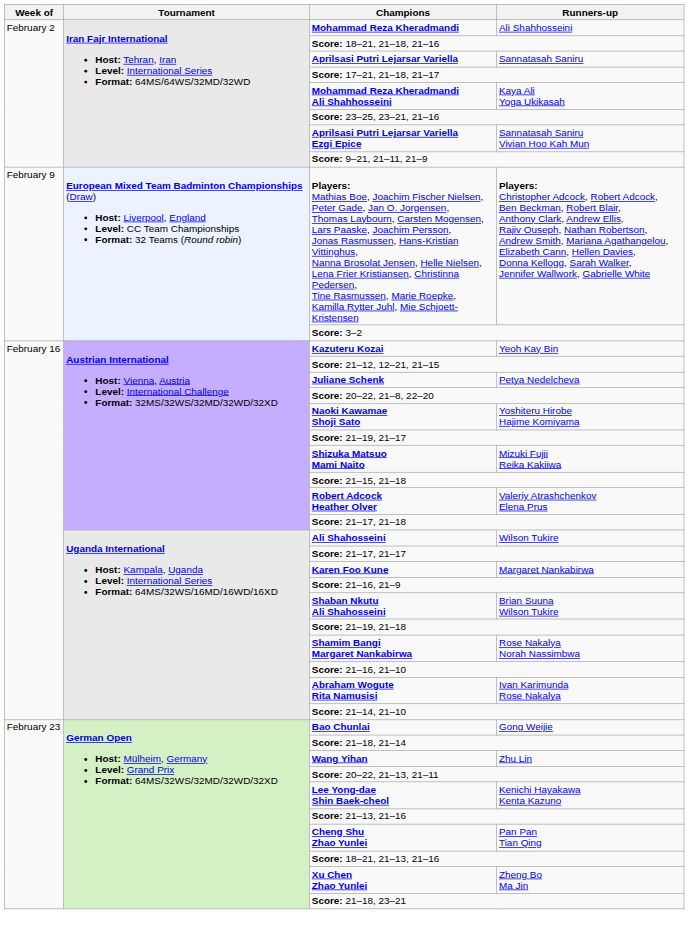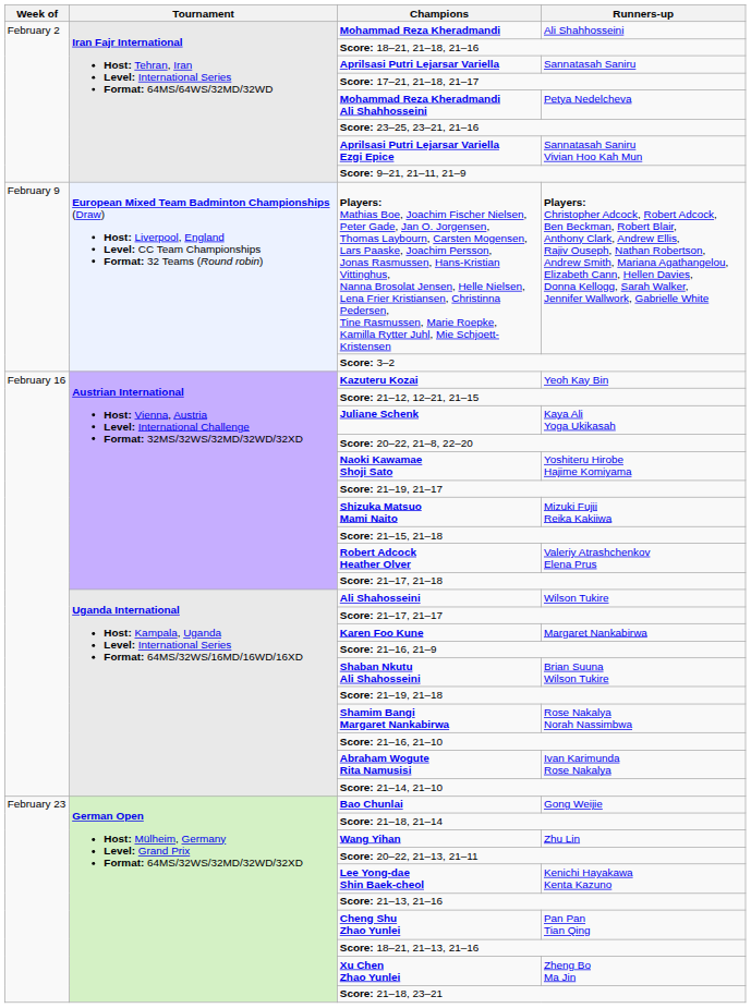 <table class=wikitable style=font-size:85%>
 <tr>
 <th width=75>Week of</th>
 <th width=330>Tournament</th>
 <th width=250>Champions</th>
 <th width=250>Runners-up</th>
 </tr>
 <tr valign=top>
 <td rowspan=8>February 2</td>
 <td style="background:#E9E9E9;" rowspan="8"><br><strong><a href='#'>Iran Fajr International</a></strong><ul><li><strong>Host:</strong> <a href='#'>Tehran</a>, <a href='#'>Iran</a></li><li><strong>Level:</strong> <a href='#'>International Series</a></li><li><strong>Format:</strong> 64MS/64WS/32MD/32WD</li></ul></td>
 <td><strong> <a href='#'>Mohammad Reza Kheradmandi</a></strong></td>
 <td> <a href='#'>Ali Shahhosseini</a></td>
 </tr>
 <tr>
 <td colspan=2><strong>Score:</strong> 18–21, 21–18, 21–16</td>
 </tr>
 <tr valign=top>
 <td><strong> <a href='#'>Aprilsasi Putri Lejarsar Variella</a></strong></td>
 <td> <a href='#'>Sannatasah Saniru</a></td>
 </tr>
 <tr>
 <td colspan=2><strong>Score:</strong> 17–21, 21–18, 21–17</td>
 </tr>
 <tr valign=top>
 <td><strong> <a href='#'>Mohammad Reza Kheradmandi</a><br> <a href='#'>Ali Shahhosseini</a></strong></td>
-<td> <a href='#'>Kaya Ali</a><br> <a href='#'>Yoga Ukikasah</a></td>
+<td> <a href='#'>Petya Nedelcheva</a></td>
 </tr>
 <tr>
 <td colspan=2><strong>Score:</strong> 23–25, 23–21, 21–16</td>
 </tr>
 <tr valign=top>
 <td><strong> <a href='#'>Aprilsasi Putri Lejarsar Variella</a><br> <a href='#'>Ezgi Epice</a></strong></td>
 <td> <a href='#'>Sannatasah Saniru</a><br> <a href='#'>Vivian Hoo Kah Mun</a></td>
 </tr>
 <tr>
 <td colspan=2><strong>Score:</strong> 9–21, 21–11, 21–9</td>
 </tr>
 <tr valign=top>
 <td rowspan=2>February 9</td>
 <td style="background:#ECF2FF;" rowspan="2"><br><strong><a href='#'>European Mixed Team Badminton Championships</a></strong> (<a href='#'>Draw</a>)<ul><li><strong>Host:</strong> <a href='#'>Liverpool</a>, <a href='#'>England</a></li><li><strong>Level:</strong> CC Team Championships</li><li><strong>Format:</strong> 32 Teams (<em>Round robin</em>)</li></ul></td>
 <td><strong></strong> <br><strong>Players:</strong><br><a href='#'>Mathias Boe</a>, <a href='#'>Joachim Fischer Nielsen</a>,<br><a href='#'>Peter Gade</a>, <a href='#'>Jan O. Jorgensen</a>,<br><a href='#'>Thomas Laybourn</a>, <a href='#'>Carsten Mogensen</a>,<br><a href='#'>Lars Paaske</a>, <a href='#'>Joachim Persson</a>,<br> <a href='#'>Jonas Rasmussen</a>, <a href='#'>Hans-Kristian Vittinghus</a>,<br><a href='#'>Nanna Brosolat Jensen</a>, <a href='#'>Helle Nielsen</a>,<br><a href='#'>Lena Frier Kristiansen</a>, <a href='#'>Christinna Pedersen</a>,<br><a href='#'>Tine Rasmussen</a>, <a href='#'>Marie Roepke</a>,<br><a href='#'>Kamilla Rytter Juhl</a>, <a href='#'>Mie Schjoett-Kristensen</a></td>
 <td> <br><strong>Players:</strong><br><a href='#'>Christopher Adcock</a>, <a href='#'>Robert Adcock</a>,<br><a href='#'>Ben Beckman</a>, <a href='#'>Robert Blair</a>,<br><a href='#'>Anthony Clark</a>, <a href='#'>Andrew Ellis</a>,<br><a href='#'>Rajiv Ouseph</a>, <a href='#'>Nathan Robertson</a>,<br><a href='#'>Andrew Smith</a>, <a href='#'>Mariana Agathangelou</a>,<br><a href='#'>Elizabeth Cann</a>, <a href='#'>Hellen Davies</a>,<br><a href='#'>Donna Kellogg</a>, <a href='#'>Sarah Walker</a>,<br><a href='#'>Jennifer Wallwork</a>, <a href='#'>Gabrielle White</a></td>
 </tr>
 <tr>
 <td colspan=2><strong>Score:</strong> 3–2</td>
 </tr>
 <tr valign=top>
 <td rowspan=20>February 16</td>
 <td style="background:#C6AEFF;" rowspan="10"><br><strong><a href='#'>Austrian International</a></strong><ul><li><strong>Host:</strong> <a href='#'>Vienna</a>, <a href='#'>Austria</a></li><li><strong>Level:</strong> <a href='#'>International Challenge</a></li><li><strong>Format: </strong>32MS/32WS/32MD/32WD/32XD</li></ul></td>
 <td><strong> <a href='#'>Kazuteru Kozai</a></strong></td>
 <td> <a href='#'>Yeoh Kay Bin</a></td>
 </tr>
 <tr>
 <td colspan=2><strong>Score:</strong> 21–12, 12–21, 21–15</td>
 </tr>
 <tr valign=top>
 <td><strong> <a href='#'>Juliane Schenk</a></strong></td>
-<td> <a href='#'>Petya Nedelcheva</a></td>
+<td> <a href='#'>Kaya Ali</a><br> <a href='#'>Yoga Ukikasah</a></td>
 </tr>
 <tr>
 <td colspan=2><strong>Score:</strong> 20–22, 21–8, 22–20</td>
 </tr>
 <tr valign=top>
 <td><strong> <a href='#'>Naoki Kawamae</a><br> <a href='#'>Shoji Sato</a></strong></td>
 <td> <a href='#'>Yoshiteru Hirobe</a><br> <a href='#'>Hajime Komiyama</a></td>
 </tr>
 <tr>
 <td colspan=2><strong>Score:</strong> 21–19, 21–17</td>
 </tr>
 <tr valign=top>
 <td><strong> <a href='#'>Shizuka Matsuo</a><br> <a href='#'>Mami Naito</a></strong></td>
 <td> <a href='#'>Mizuki Fujii</a><br> <a href='#'>Reika Kakiiwa</a></td>
 </tr>
 <tr>
 <td colspan=2><strong>Score:</strong> 21–15, 21–18</td>
 </tr>
 <tr valign=top>
 <td><strong> <a href='#'>Robert Adcock</a><br> <a href='#'>Heather Olver</a></strong></td>
 <td> <a href='#'>Valeriy Atrashchenkov</a><br> <a href='#'>Elena Prus</a></td>
 </tr>
 <tr>
 <td colspan=2><strong>Score:</strong> 21–17, 21–18</td>
 </tr>
 <tr valign=top>
 <td style="background:#E9E9E9;" rowspan="10"><br><strong><a href='#'>Uganda International</a></strong><ul><li><strong>Host:</strong> <a href='#'>Kampala</a>, <a href='#'>Uganda</a></li><li><strong>Level:</strong> <a href='#'>International Series</a></li><li><strong>Format:</strong> 64MS/32WS/16MD/16WD/16XD</li></ul></td>
 <td><strong> <a href='#'>Ali Shahosseini</a></strong></td>
 <td> <a href='#'>Wilson Tukire</a></td>
 </tr>
 <tr>
 <td colspan=2><strong>Score:</strong> 21–17, 21–17</td>
 </tr>
 <tr valign=top>
 <td><strong> <a href='#'>Karen Foo Kune</a></strong></td>
 <td> <a href='#'>Margaret Nankabirwa</a></td>
 </tr>
 <tr>
 <td colspan=2><strong>Score:</strong> 21–16, 21–9</td>
 </tr>
 <tr valign=top>
 <td><strong> <a href='#'>Shaban Nkutu</a><br> <a href='#'>Ali Shahosseini</a></strong></td>
 <td> <a href='#'>Brian Suuna</a><br> <a href='#'>Wilson Tukire</a></td>
 </tr>
 <tr>
 <td colspan=2><strong>Score:</strong> 21–19, 21–18</td>
 </tr>
 <tr valign=top>
 <td><strong> <a href='#'>Shamim Bangi</a><br> <a href='#'>Margaret Nankabirwa</a></strong></td>
 <td> <a href='#'>Rose Nakalya</a><br> <a href='#'>Norah Nassimbwa</a></td>
 </tr>
 <tr>
 <td colspan=2><strong>Score:</strong> 21–16, 21–10</td>
 </tr>
 <tr valign=top>
 <td><strong> <a href='#'>Abraham Wogute</a><br> <a href='#'>Rita Namusisi</a></strong></td>
 <td> <a href='#'>Ivan Karimunda</a><br> <a href='#'>Rose Nakalya</a></td>
 </tr>
 <tr>
 <td colspan=2><strong>Score:</strong> 21–14, 21–10</td>
 </tr>
 <tr valign=top>
 <td rowspan=10>February 23</td>
 <td style="background:#D4F1C5;" rowspan="10"><br><strong><a href='#'>German Open</a></strong><ul><li><strong>Host:</strong> <a href='#'>Mülheim</a>, <a href='#'>Germany</a></li><li><strong>Level:</strong> <a href='#'>Grand Prix</a></li><li><strong>Format:</strong> 64MS/32WS/32MD/32WD/32XD</li></ul></td>
 <td><strong> <a href='#'>Bao Chunlai</a></strong></td>
 <td> <a href='#'>Gong Weijie</a></td>
 </tr>
 <tr>
 <td colspan=2><strong>Score:</strong> 21–18, 21–14</td>
 </tr>
 <tr valign=top>
 <td><strong> <a href='#'>Wang Yihan</a></strong></td>
 <td> <a href='#'>Zhu Lin</a></td>
 </tr>
 <tr>
 <td colspan=2><strong>Score:</strong> 20–22, 21–13, 21–11</td>
 </tr>
 <tr valign=top>
 <td><strong> <a href='#'>Lee Yong-dae</a><br> <a href='#'>Shin Baek-cheol</a></strong></td>
 <td> <a href='#'>Kenichi Hayakawa</a><br> <a href='#'>Kenta Kazuno</a></td>
 </tr>
 <tr>
 <td colspan=2><strong>Score:</strong> 21–13, 21–16</td>
 </tr>
 <tr valign=top>
 <td><strong> <a href='#'>Cheng Shu</a><br> <a href='#'>Zhao Yunlei</a></strong></td>
 <td> <a href='#'>Pan Pan</a><br> <a href='#'>Tian Qing</a></td>
 </tr>
 <tr>
 <td colspan=2><strong>Score:</strong> 18–21, 21–13, 21–16</td>
 </tr>
 <tr valign=top>
 <td><strong> <a href='#'>Xu Chen</a><br> <a href='#'>Zhao Yunlei</a></strong></td>
 <td> <a href='#'>Zheng Bo</a><br> <a href='#'>Ma Jin</a></td>
 </tr>
 <tr>
 <td colspan=2><strong>Score:</strong> 21–18, 23–21</td>
 </tr>
 </table>
